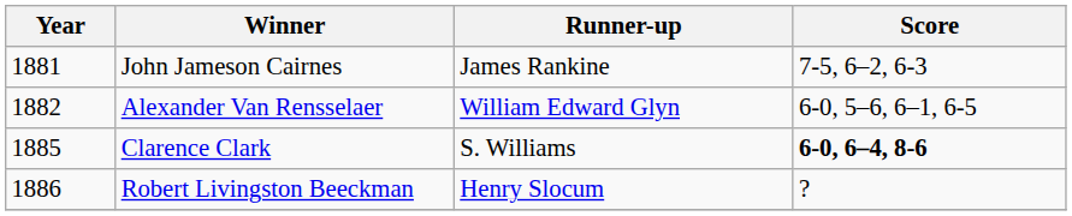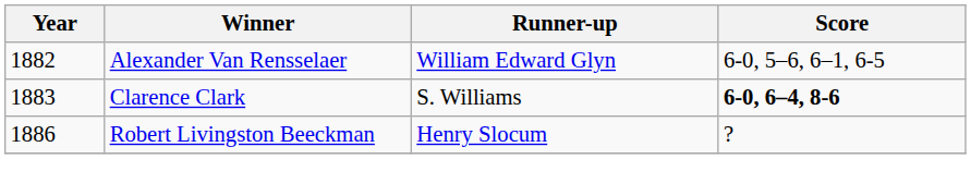 <table class="wikitable" style="font-size:95%;">
 <tr>
 <th style="width:60px;">Year</th>
 <th style="width:200px;">Winner</th>
 <th style="width:200px;">Runner-up</th>
 <th style="width:160px;">Score</th>
 </tr>
 <tr>
-<td>1881</td>
-<td> John Jameson Cairnes</td>
-<td> James Rankine</td>
-<td>7-5, 6–2, 6-3</td>
-</tr>
-<tr>
 <td>1882</td>
 <td> <a href='#'>Alexander Van Rensselaer</a></td>
 <td> <a href='#'>William Edward Glyn</a></td>
 <td>6-0, 5–6, 6–1, 6-5</td>
 </tr>
 <tr>
-<td>1885</td>
+<td>1883</td>
 <td> <a href='#'>Clarence Clark</a></td>
 <td> S. Williams</td>
 <td><strong>6-0, 6–4, 8-6</strong></td>
 </tr>
 <tr>
 <td>1886</td>
 <td> <a href='#'>Robert Livingston Beeckman</a></td>
 <td> <a href='#'>Henry Slocum</a></td>
 <td>?</td>
 </tr>
 <tr>
 </tr>
 </table>
